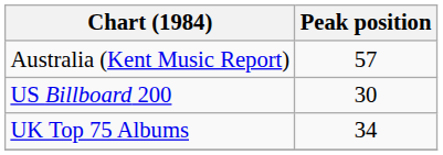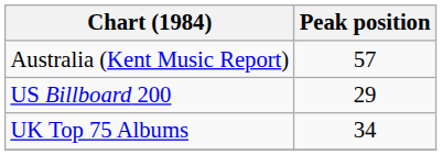 <table class="wikitable sortable">
 <tr>
 <th align="left">Chart (1984)</th>
 <th align="left">Peak position</th>
 </tr>
 <tr>
 <td>Australia (<a href='#'>Kent Music Report</a>)</td>
 <td style="text-align:center;">57</td>
 </tr>
 <tr>
 <td align="left"><a href='#'>US <em>Billboard</em> 200</a></td>
-<td align="center">30</td>
+<td align="center">29</td>
 </tr>
 <tr>
 <td align="left"><a href='#'>UK Top 75 Albums</a></td>
 <td align="center">34</td>
 </tr>
 <tr>
 </tr>
 </table>
